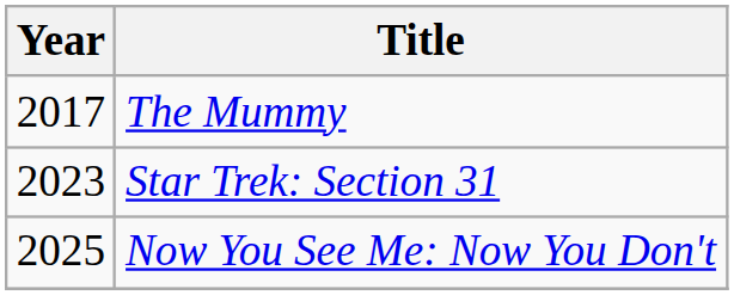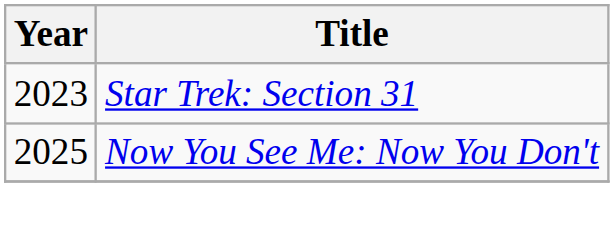 <table class="wikitable">
 <tr>
 <th>Year</th>
 <th>Title</th>
-</tr>
-<tr>
-<td>2017</td>
-<td><em><a href='#'>The Mummy</a></em></td>
 </tr>
 <tr>
 <td>2023</td>
 <td><em><a href='#'>Star Trek: Section 31</a></em></td>
 </tr>
 <tr>
 <td>2025</td>
 <td><em><a href='#'>Now You See Me: Now You Don't</a></em></td>
 </tr>
 <tr>
 </tr>
 </table>
